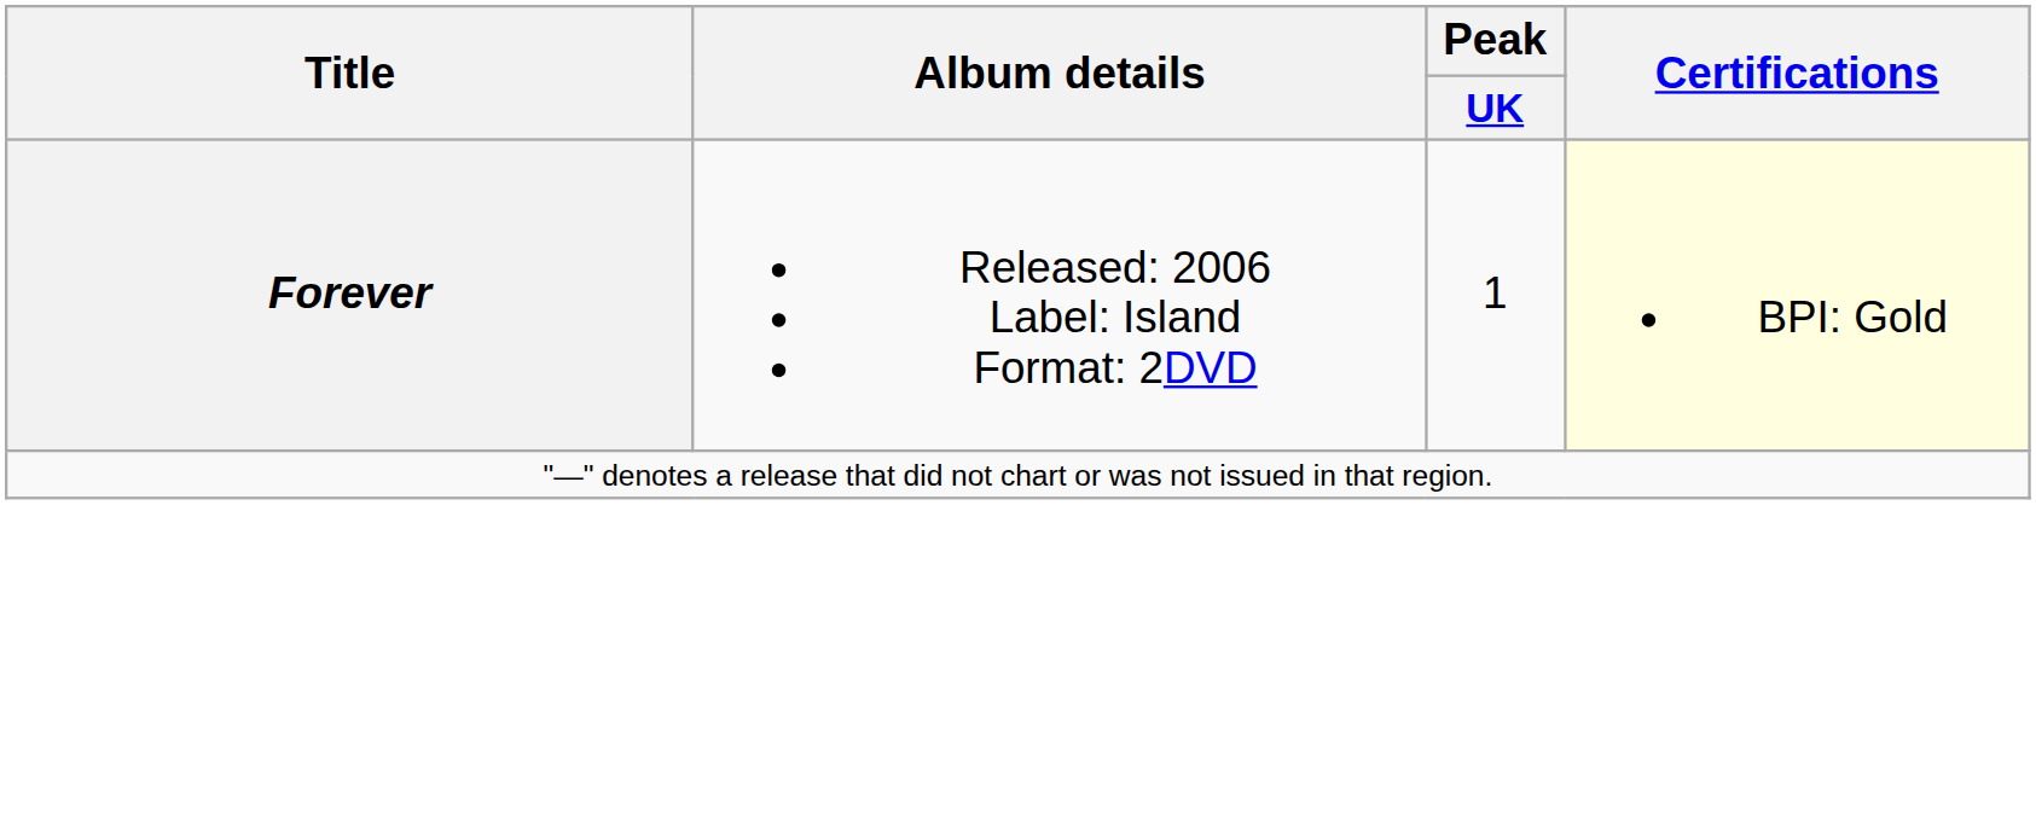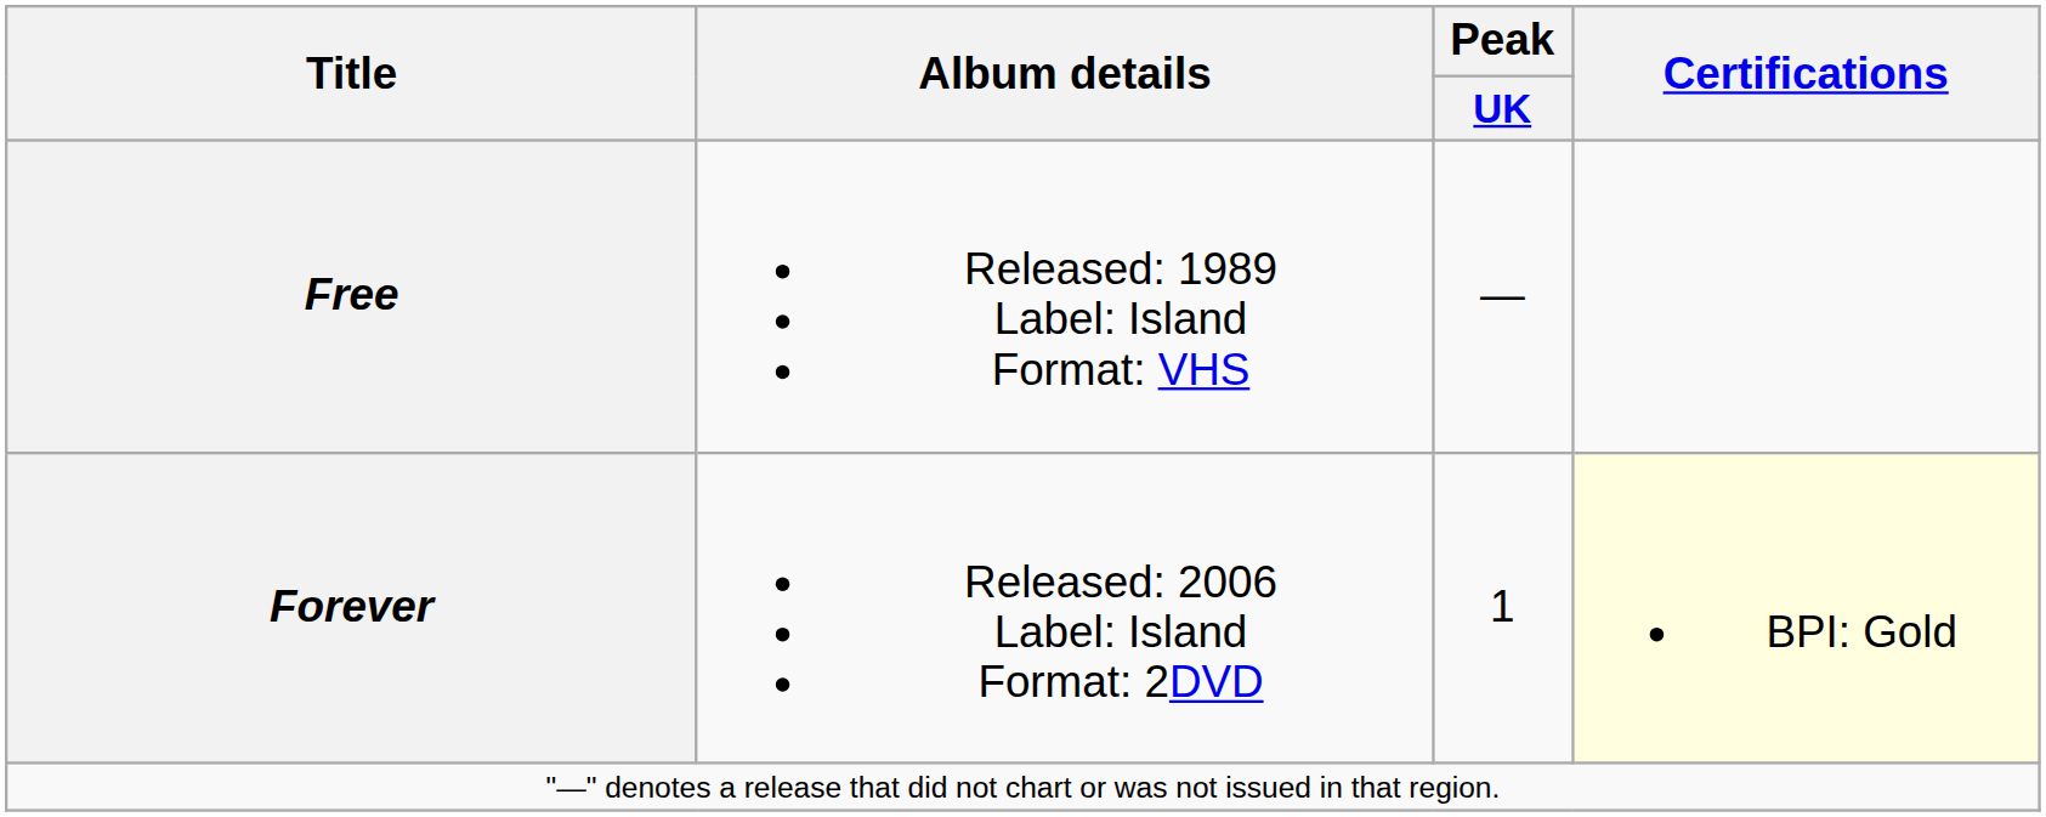 <table class="wikitable plainrowheaders" style="text-align:center;">
 <tr>
 <th scope="col" rowspan="2" style="width:15em;">Title</th>
 <th scope="col" rowspan="2" style="width:16em;">Album details</th>
 <th scope="col">Peak</th>
 <th scope="col" rowspan="2" style="width:10em;"><a href='#'>Certifications</a></th>
 </tr>
 <tr>
 <th scope="col" style="width:3em;font-size:90%;"><a href='#'>UK</a><br></th>
 </tr>
 <tr>
+<th scope="row"><em>Free</em></th>
+<td><br><ul><li>Released: 1989</li><li>Label: Island</li><li>Format: <a href='#'>VHS</a></li></ul></td>
+<td>—</td>
+<td></td>
+</tr>
+<tr>
 <th scope="row"><em>Forever</em></th>
 <td><br><ul><li>Released: 2006</li><li>Label: Island</li><li>Format: 2<a href='#'>DVD</a></li></ul></td>
 <td>1</td>
 <td style="background: lightyellow;"><br><ul><li>BPI: Gold</li></ul></td>
 </tr>
 <tr>
 <td align="center" colspan="4" style="font-size: 8pt">"—" denotes a release that did not chart or was not issued in that region.</td>
 </tr>
 </table>
